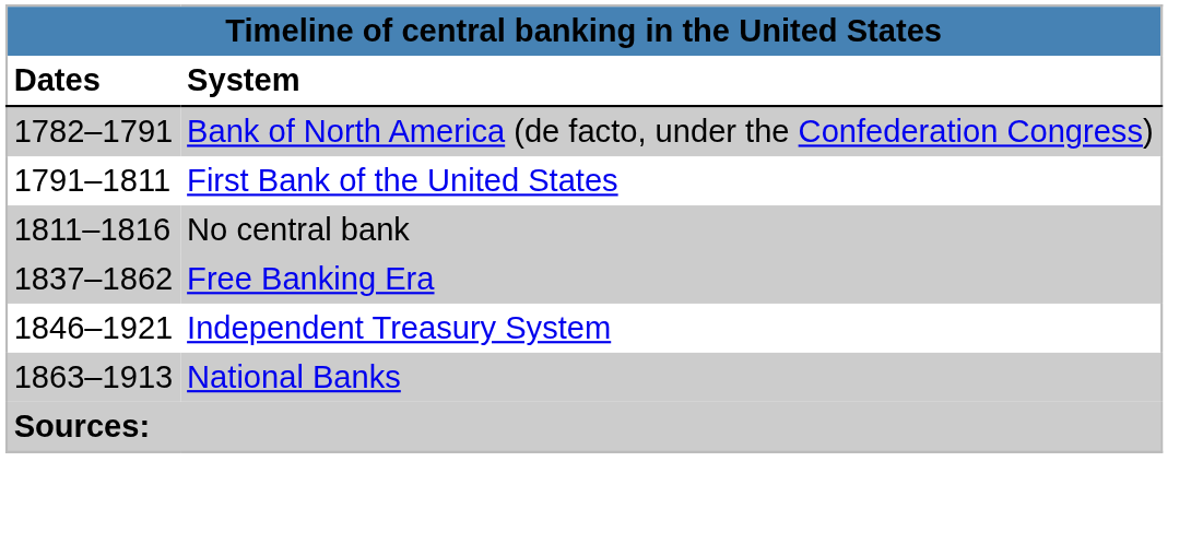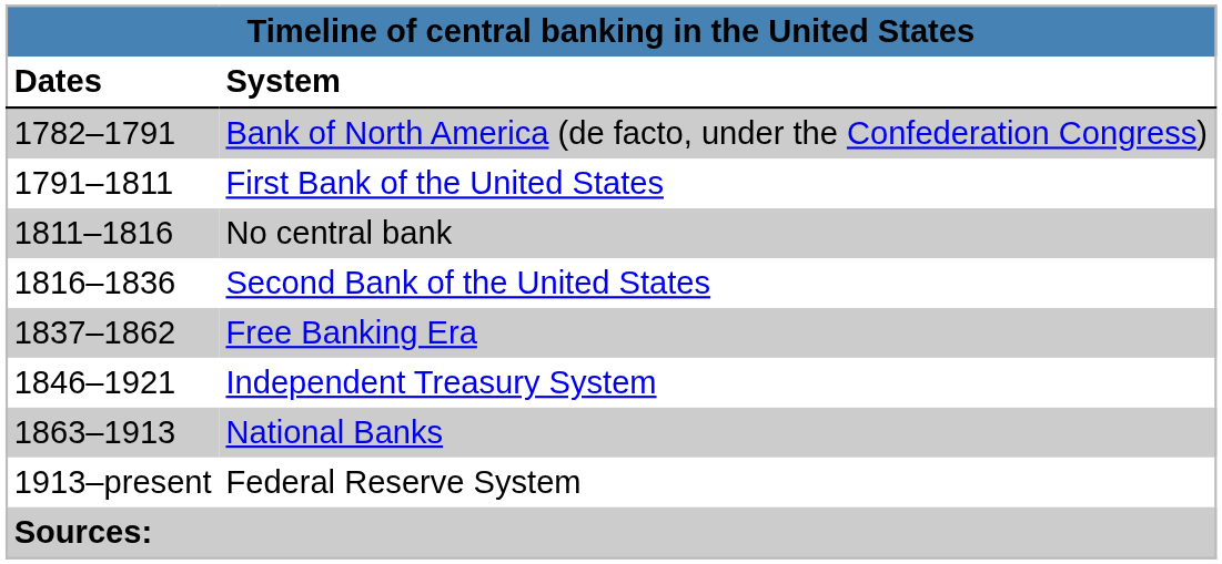 <table class="floatright" cellpadding="3" style="margin:0.2em 0 0.2em 1em; border:1px #bbb solid; border-collapse:collapse; font-size:85%;">
 <tr style="text-align:center; background:steelblue; white-space: nowrap;">
 <th colspan=2><span>Timeline of central banking in the United States</span></th>
 </tr>
 <tr style="border-bottom:solid 1px;margin-bottom:.2em;width:66%;text-align:left;color:black;font-weight:bold;">
 <td>Dates</td>
 <td>System</td>
 </tr>
 <tr style="text-align:left; background:#ccc;">
 <td>1782–1791</td>
 <td><a href='#'>Bank of North America</a> (de facto, under the <a href='#'>Confederation Congress</a>)</td>
 </tr>
 <tr align=left>
 <td>1791–1811</td>
 <td><a href='#'>First Bank of the United States</a></td>
 </tr>
 <tr style="text-align:left; background:#ccc;">
 <td>1811–1816</td>
 <td>No central bank</td>
 </tr>
+<tr align=left>
+<td>1816–1836</td>
+<td><a href='#'>Second Bank of the United States</a></td>
+</tr>
 <tr style="text-align:left; background:#ccc;">
 <td>1837–1862</td>
 <td><a href='#'>Free Banking Era</a></td>
 </tr>
 <tr align=left>
 <td>1846–1921</td>
 <td><a href='#'>Independent Treasury System</a></td>
 </tr>
 <tr style="text-align:left; background:#ccc;">
 <td>1863–1913</td>
 <td><a href='#'>National Banks</a></td>
 </tr>
+<tr align=left>
+<td>1913–present</td>
+<td>Federal Reserve System</td>
+</tr>
 <tr style="text-align:left; background:#ccc;">
 <th colspan=2><span>Sources:</span></th>
 </tr>
 </table>
